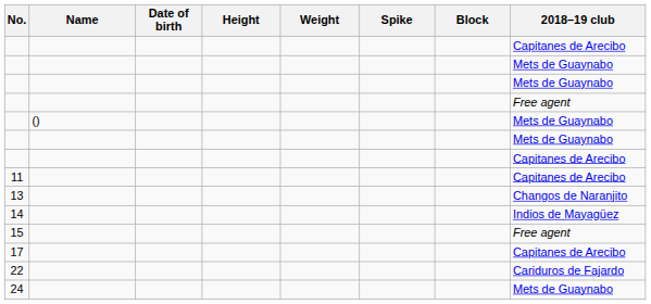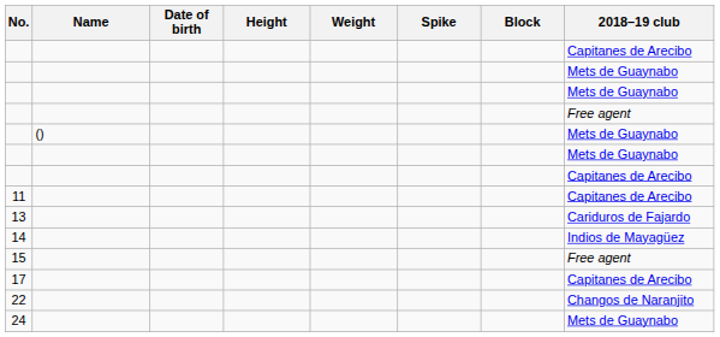 <table class="wikitable sortable" style="font-size:100%; text-align:center">
 <tr>
 <th>No.</th>
 <th style="width:14em">Name</th>
 <th style="width:8em">Date of birth</th>
 <th style="width:9em">Height</th>
 <th style="width:9em">Weight</th>
 <th style="width:9em">Spike</th>
 <th style="width:9em">Block</th>
 <th style="width:17em">2018–19 club</th>
 </tr>
 <tr>
 <td></td>
 <td align=left></td>
 <td align=right></td>
 <td></td>
 <td></td>
 <td></td>
 <td></td>
 <td align=left> <a href='#'>Capitanes de Arecibo</a></td>
 </tr>
 <tr>
 <td></td>
 <td align=left></td>
 <td align=right></td>
 <td></td>
 <td></td>
 <td></td>
 <td></td>
 <td align=left> <a href='#'>Mets de Guaynabo</a></td>
 </tr>
 <tr>
 <td></td>
 <td align=left></td>
 <td align=right></td>
 <td></td>
 <td></td>
 <td></td>
 <td></td>
 <td align=left> <a href='#'>Mets de Guaynabo</a></td>
 </tr>
 <tr>
 <td></td>
 <td align=left></td>
 <td align=right></td>
 <td></td>
 <td></td>
 <td></td>
 <td></td>
 <td align=left><em>Free agent</em></td>
 </tr>
 <tr>
 <td></td>
 <td align=left> ()</td>
 <td align=right></td>
 <td></td>
 <td></td>
 <td></td>
 <td></td>
 <td align=left> <a href='#'>Mets de Guaynabo</a></td>
 </tr>
 <tr>
 <td></td>
 <td align=left></td>
 <td align=right></td>
 <td></td>
 <td></td>
 <td></td>
 <td></td>
 <td align=left> <a href='#'>Mets de Guaynabo</a></td>
 </tr>
 <tr>
 <td></td>
 <td align=left></td>
 <td align=right></td>
 <td></td>
 <td></td>
 <td></td>
 <td></td>
 <td align=left> <a href='#'>Capitanes de Arecibo</a></td>
 </tr>
 <tr>
 <td>11</td>
 <td align=left></td>
 <td align=right></td>
 <td></td>
 <td></td>
 <td></td>
 <td></td>
 <td align=left> <a href='#'>Capitanes de Arecibo</a></td>
 </tr>
 <tr>
 <td>13</td>
 <td align=left></td>
 <td align=right></td>
 <td></td>
 <td></td>
 <td></td>
 <td></td>
-<td align=left> <a href='#'>Changos de Naranjito</a></td>
+<td align=left> <a href='#'>Cariduros de Fajardo</a></td>
 </tr>
 <tr>
 <td>14</td>
 <td align=left></td>
 <td align=right></td>
 <td></td>
 <td></td>
 <td></td>
 <td></td>
 <td align=left> <a href='#'>Indios de Mayagüez</a></td>
 </tr>
 <tr>
 <td>15</td>
 <td align=left></td>
 <td align=right></td>
 <td></td>
 <td></td>
 <td></td>
 <td></td>
 <td align=left><em>Free agent</em></td>
 </tr>
 <tr>
 <td>17</td>
 <td align=left></td>
 <td align=right></td>
 <td></td>
 <td></td>
 <td></td>
 <td></td>
 <td align=left> <a href='#'>Capitanes de Arecibo</a></td>
 </tr>
 <tr>
 <td>22</td>
 <td align=left></td>
 <td align=right></td>
 <td></td>
 <td></td>
 <td></td>
 <td></td>
-<td align=left> <a href='#'>Cariduros de Fajardo</a></td>
+<td align=left> <a href='#'>Changos de Naranjito</a></td>
 </tr>
 <tr>
 <td>24</td>
 <td align=left></td>
 <td align=right></td>
 <td></td>
 <td></td>
 <td></td>
 <td></td>
 <td align=left> <a href='#'>Mets de Guaynabo</a></td>
 </tr>
 </table>
